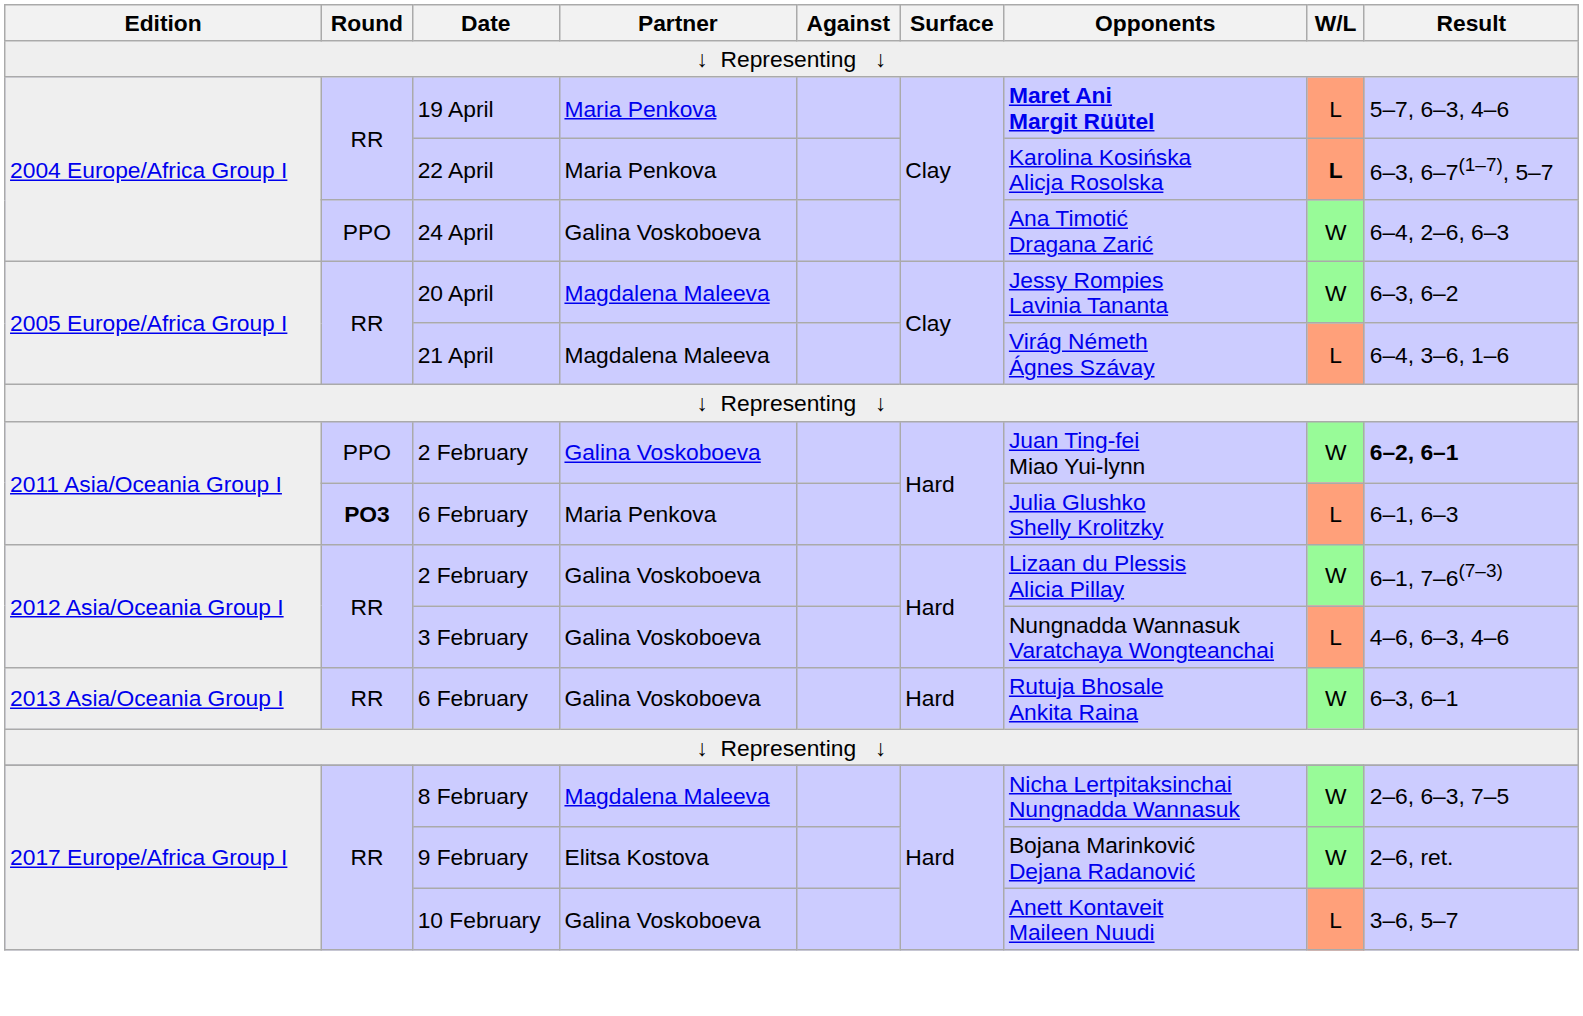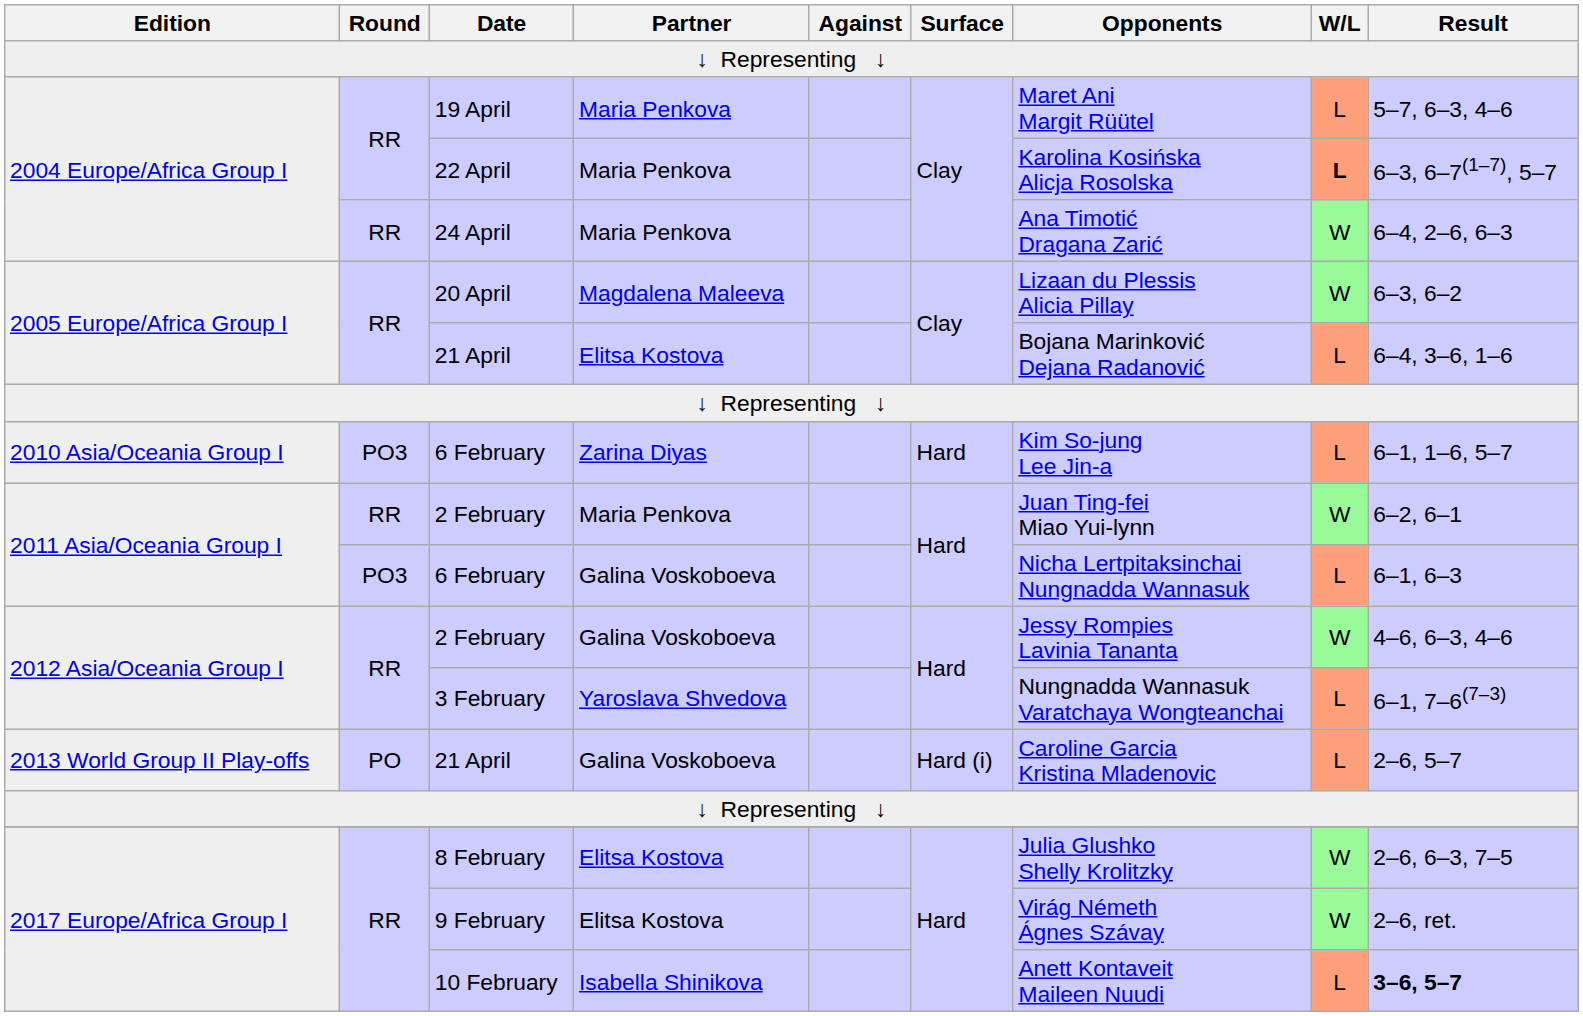 <table class="wikitable" style="font-size:95%;" width="1050">
 <tr>
 <th>Edition</th>
 <th>Round</th>
 <th>Date</th>
 <th>Partner</th>
 <th>Against</th>
 <th>Surface</th>
 <th>Opponents</th>
 <th>W/L</th>
 <th>Result</th>
 </tr>
 <tr>
 <td colspan="9" align="center" bgcolor=#efefef>↓  Representing   ↓</td>
 </tr>
 <tr bgcolor="#CCCCFF">
 <td bgcolor=#efefef rowspan=3><a href='#'>2004 Europe/Africa Group I</a></td>
 <td align=center rowspan=2>RR</td>
 <td>19 April</td>
 <td><a href='#'>Maria Penkova</a></td>
 <td></td>
 <td rowspan=3>Clay</td>
-<td><strong> <a href='#'>Maret Ani</a> <br>  <a href='#'>Margit Rüütel</a></strong></td>
+<td> <a href='#'>Maret Ani</a> <br>  <a href='#'>Margit Rüütel</a></td>
 <td bgcolor=#FFA07A align=center>L</td>
 <td>5–7, 6–3, 4–6</td>
 </tr>
 <tr bgcolor="#CCCCFF">
 <td>22 April</td>
 <td>Maria Penkova</td>
 <td></td>
 <td> <a href='#'>Karolina Kosińska</a> <br>  <a href='#'>Alicja Rosolska</a></td>
 <td bgcolor=#FFA07A align=center><strong>L</strong></td>
 <td>6–3, 6–7<sup>(1–7)</sup>, 5–7</td>
 </tr>
 <tr bgcolor="#CCCCFF">
-<td align=center>PPO</td>
+<td align=center>RR</td>
 <td>24 April</td>
-<td>Galina Voskoboeva</td>
+<td>Maria Penkova</td>
 <td></td>
 <td> <a href='#'>Ana Timotić</a> <br>  <a href='#'>Dragana Zarić</a></td>
 <td bgcolor=#98FB98 align=center>W</td>
 <td>6–4, 2–6, 6–3</td>
 </tr>
 <tr bgcolor="#CCCCFF">
 <td bgcolor=#efefef rowspan=2><a href='#'>2005 Europe/Africa Group I</a></td>
 <td align=center rowspan=2>RR</td>
 <td>20 April</td>
 <td><a href='#'>Magdalena Maleeva</a></td>
 <td></td>
 <td rowspan=2>Clay</td>
-<td> <a href='#'>Jessy Rompies</a> <br>  <a href='#'>Lavinia Tananta</a></td>
+<td> <a href='#'>Lizaan du Plessis</a> <br>  <a href='#'>Alicia Pillay</a></td>
 <td bgcolor=#98FB98 align=center>W</td>
 <td>6–3, 6–2</td>
 </tr>
 <tr bgcolor="#CCCCFF">
 <td>21 April</td>
-<td>Magdalena Maleeva</td>
+<td><a href='#'>Elitsa Kostova</a></td>
 <td></td>
-<td> <a href='#'>Virág Németh</a> <br>  <a href='#'>Ágnes Szávay</a></td>
+<td> Bojana Marinković <br>  <a href='#'>Dejana Radanović</a></td>
 <td bgcolor=#FFA07A align=center>L</td>
 <td>6–4, 3–6, 1–6</td>
 </tr>
 <tr>
 <td colspan="9" align="center" bgcolor=#efefef>↓  Representing   ↓</td>
 </tr>
 <tr bgcolor="#CCCCFF">
+<td bgcolor=#efefef><a href='#'>2010 Asia/Oceania Group I</a></td>
+<td align=center>PO3</td>
+<td>6 February</td>
+<td><a href='#'>Zarina Diyas</a></td>
+<td></td>
+<td>Hard</td>
+<td> <a href='#'>Kim So-jung</a> <br>  <a href='#'>Lee Jin-a</a></td>
+<td bgcolor=#FFA07A align=center>L</td>
+<td>6–1, 1–6, 5–7</td>
+</tr>
+<tr bgcolor="#CCCCFF">
 <td bgcolor=#efefef rowspan=2><a href='#'>2011 Asia/Oceania Group I</a></td>
-<td align=center>PPO</td>
+<td align=center>RR</td>
 <td>2 February</td>
-<td><a href='#'>Galina Voskoboeva</a></td>
+<td>Maria Penkova</td>
 <td></td>
 <td rowspan=2>Hard</td>
 <td> <a href='#'>Juan Ting-fei</a> <br>  Miao Yui-lynn</td>
 <td bgcolor=#98FB98 align=center>W</td>
-<td><strong>6–2, 6–1</strong></td>
+<td>6–2, 6–1</td>
 </tr>
 <tr bgcolor="#CCCCFF">
-<td align=center><strong>PO3</strong></td>
+<td align=center>PO3</td>
 <td>6 February</td>
-<td>Maria Penkova</td>
+<td>Galina Voskoboeva</td>
 <td></td>
-<td> <a href='#'>Julia Glushko</a> <br>  <a href='#'>Shelly Krolitzky</a></td>
+<td> <a href='#'>Nicha Lertpitaksinchai</a> <br>  <a href='#'>Nungnadda Wannasuk</a></td>
 <td bgcolor=#FFA07A align=center>L</td>
 <td>6–1, 6–3</td>
 </tr>
 <tr bgcolor="#CCCCFF">
 <td bgcolor=#efefef rowspan=2><a href='#'>2012 Asia/Oceania Group I</a></td>
 <td align=center rowspan=2>RR</td>
 <td>2 February</td>
 <td>Galina Voskoboeva</td>
 <td></td>
 <td rowspan=2>Hard</td>
-<td> <a href='#'>Lizaan du Plessis</a> <br>  <a href='#'>Alicia Pillay</a></td>
+<td> <a href='#'>Jessy Rompies</a> <br>  <a href='#'>Lavinia Tananta</a></td>
 <td bgcolor=#98FB98 align=center>W</td>
+<td>4–6, 6–3, 4–6</td>
+</tr>
+<tr bgcolor="#CCCCFF">
+<td>3 February</td>
+<td><a href='#'>Yaroslava Shvedova</a></td>
+<td></td>
+<td> Nungnadda Wannasuk <br>  <a href='#'>Varatchaya Wongteanchai</a></td>
+<td bgcolor=#FFA07A align=center>L</td>
 <td>6–1, 7–6<sup>(7–3)</sup></td>
 </tr>
 <tr bgcolor="#CCCCFF">
-<td>3 February</td>
+<td bgcolor=#efefef><a href='#'>2013 World Group II Play-offs</a></td>
+<td align=center>PO</td>
+<td>21 April</td>
 <td>Galina Voskoboeva</td>
 <td></td>
-<td> Nungnadda Wannasuk <br>  <a href='#'>Varatchaya Wongteanchai</a></td>
+<td>Hard (i)</td>
+<td> <a href='#'>Caroline Garcia</a> <br>  <a href='#'>Kristina Mladenovic</a></td>
 <td bgcolor=#FFA07A align=center>L</td>
-<td>4–6, 6–3, 4–6</td>
-</tr>
-<tr bgcolor="#CCCCFF">
-<td bgcolor=#efefef><a href='#'>2013 Asia/Oceania Group I</a></td>
-<td align=center>RR</td>
-<td>6 February</td>
-<td>Galina Voskoboeva</td>
-<td></td>
-<td>Hard</td>
-<td> <a href='#'>Rutuja Bhosale</a> <br>  <a href='#'>Ankita Raina</a></td>
-<td bgcolor=#98FB98 align=center>W</td>
-<td>6–3, 6–1</td>
+<td>2–6, 5–7</td>
 </tr>
 <tr>
 <td colspan="9" align="center" bgcolor=#efefef>↓  Representing   ↓</td>
 </tr>
 <tr bgcolor="#CCCCFF">
 </tr>
 <tr bgcolor="#CCCCFF">
 <td bgcolor=#efefef rowspan=3><a href='#'>2017 Europe/Africa Group I</a></td>
 <td align=center rowspan=3>RR</td>
 <td>8 February</td>
-<td><a href='#'>Magdalena Maleeva</a></td>
+<td><a href='#'>Elitsa Kostova</a></td>
 <td></td>
 <td rowspan=3>Hard</td>
-<td> <a href='#'>Nicha Lertpitaksinchai</a> <br>  <a href='#'>Nungnadda Wannasuk</a></td>
+<td> <a href='#'>Julia Glushko</a> <br>  <a href='#'>Shelly Krolitzky</a></td>
 <td bgcolor=#98FB98 align=center>W</td>
 <td>2–6, 6–3, 7–5</td>
 </tr>
 <tr bgcolor="#CCCCFF">
 <td>9 February</td>
 <td>Elitsa Kostova</td>
 <td></td>
-<td> Bojana Marinković <br>  <a href='#'>Dejana Radanović</a></td>
+<td> <a href='#'>Virág Németh</a> <br>  <a href='#'>Ágnes Szávay</a></td>
 <td bgcolor=#98FB98 align=center>W</td>
 <td>2–6, ret.</td>
 </tr>
 <tr bgcolor="#CCCCFF">
 <td>10 February</td>
-<td>Galina Voskoboeva</td>
+<td><a href='#'>Isabella Shinikova</a></td>
 <td></td>
 <td> <a href='#'>Anett Kontaveit</a> <br>  <a href='#'>Maileen Nuudi</a></td>
 <td bgcolor=#FFA07A align=center>L</td>
-<td>3–6, 5–7</td>
+<td><strong>3–6, 5–7</strong></td>
 </tr>
 </table>
